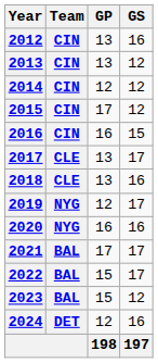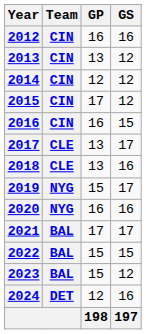 <table class="wikitable" style="text-align: center;">
 <tr>
 <th>Year</th>
 <th>Team</th>
 <th>GP</th>
 <th>GS</th>
 </tr>
 <tr>
 <th><a href='#'>2012</a></th>
 <th><a href='#'>CIN</a></th>
-<td>13</td>
+<td>16</td>
 <td>16</td>
 </tr>
 <tr>
 <th><a href='#'>2013</a></th>
 <th><a href='#'>CIN</a></th>
 <td>13</td>
 <td>12</td>
 </tr>
 <tr>
 <th><a href='#'>2014</a></th>
 <th><a href='#'>CIN</a></th>
 <td>12</td>
 <td>12</td>
 </tr>
 <tr>
 <th><a href='#'>2015</a></th>
 <th><a href='#'>CIN</a></th>
 <td>17</td>
 <td>12</td>
 </tr>
 <tr>
 <th><a href='#'>2016</a></th>
 <th><a href='#'>CIN</a></th>
 <td>16</td>
 <td>15</td>
 </tr>
 <tr>
 <th><a href='#'>2017</a></th>
 <th><a href='#'>CLE</a></th>
 <td>13</td>
 <td>17</td>
 </tr>
 <tr>
 <th><a href='#'>2018</a></th>
 <th><a href='#'>CLE</a></th>
 <td>13</td>
 <td>16</td>
 </tr>
 <tr>
 <th><a href='#'>2019</a></th>
 <th><a href='#'>NYG</a></th>
-<td>12</td>
+<td>15</td>
 <td>17</td>
 </tr>
 <tr>
 <th><a href='#'>2020</a></th>
 <th><a href='#'>NYG</a></th>
 <td>16</td>
 <td>16</td>
 </tr>
 <tr>
 <th><a href='#'>2021</a></th>
 <th><a href='#'>BAL</a></th>
 <td>17</td>
 <td>17</td>
 </tr>
 <tr>
 <th><a href='#'>2022</a></th>
 <th><a href='#'>BAL</a></th>
 <td>15</td>
-<td>17</td>
+<td>15</td>
 </tr>
 <tr>
 <th><a href='#'>2023</a></th>
 <th><a href='#'>BAL</a></th>
 <td>15</td>
 <td>12</td>
 </tr>
 <tr>
 <th><a href='#'>2024</a></th>
 <th><a href='#'>DET</a></th>
 <td>12</td>
 <td>16</td>
 </tr>
 <tr>
 <th colspan="2"></th>
 <th>198</th>
 <th>197</th>
 </tr>
 </table>
